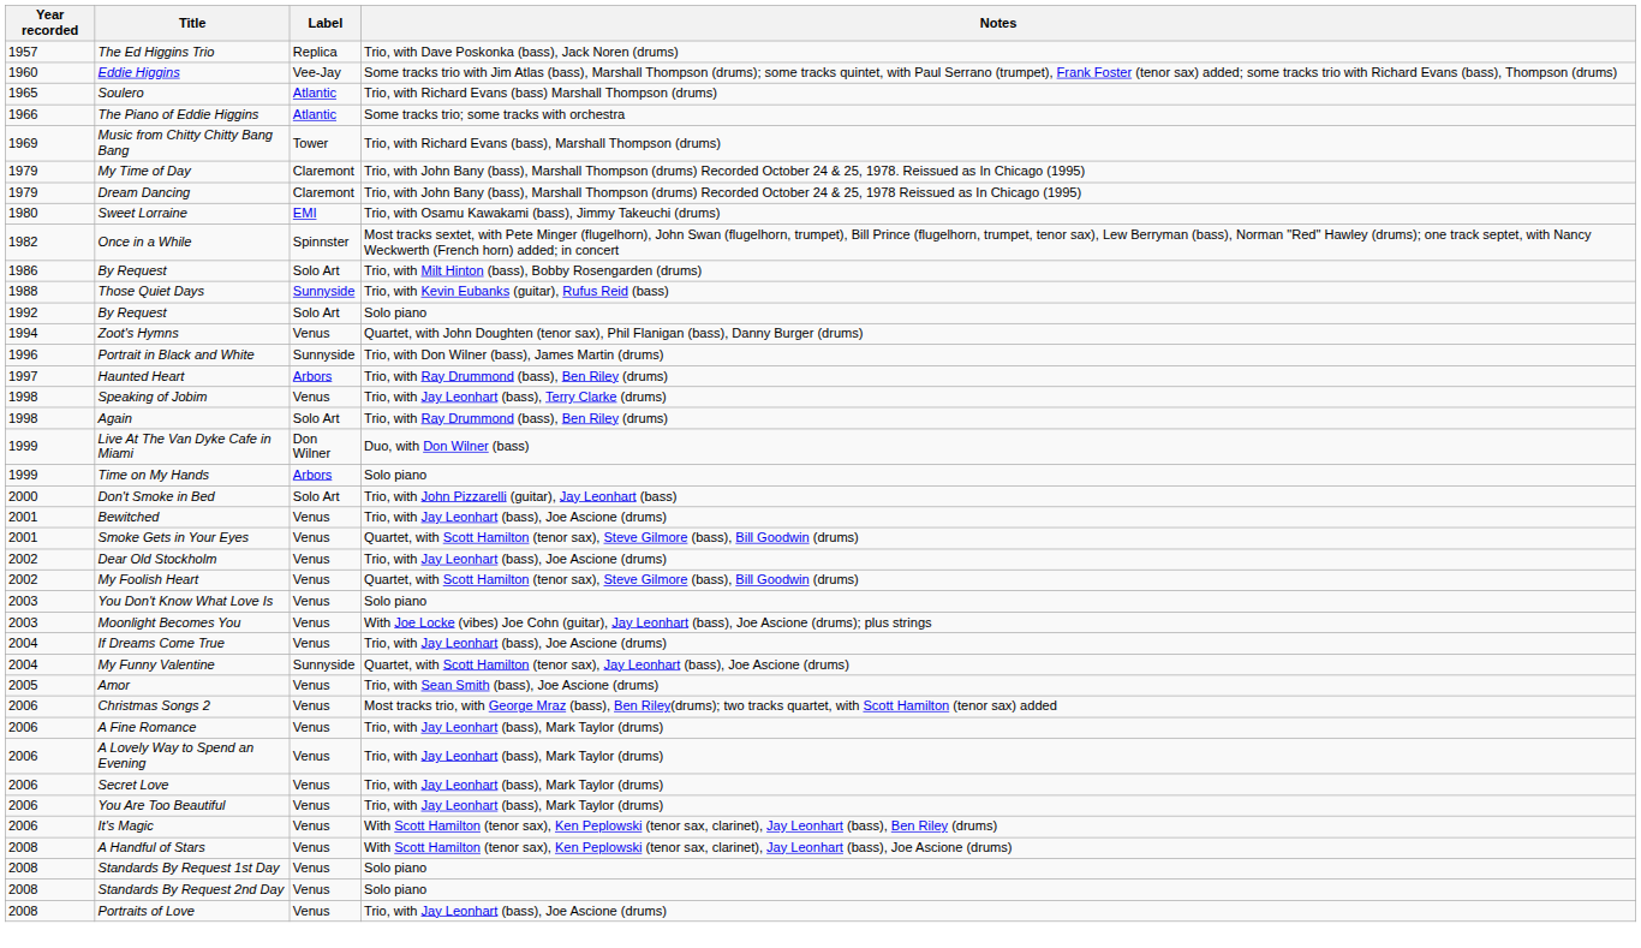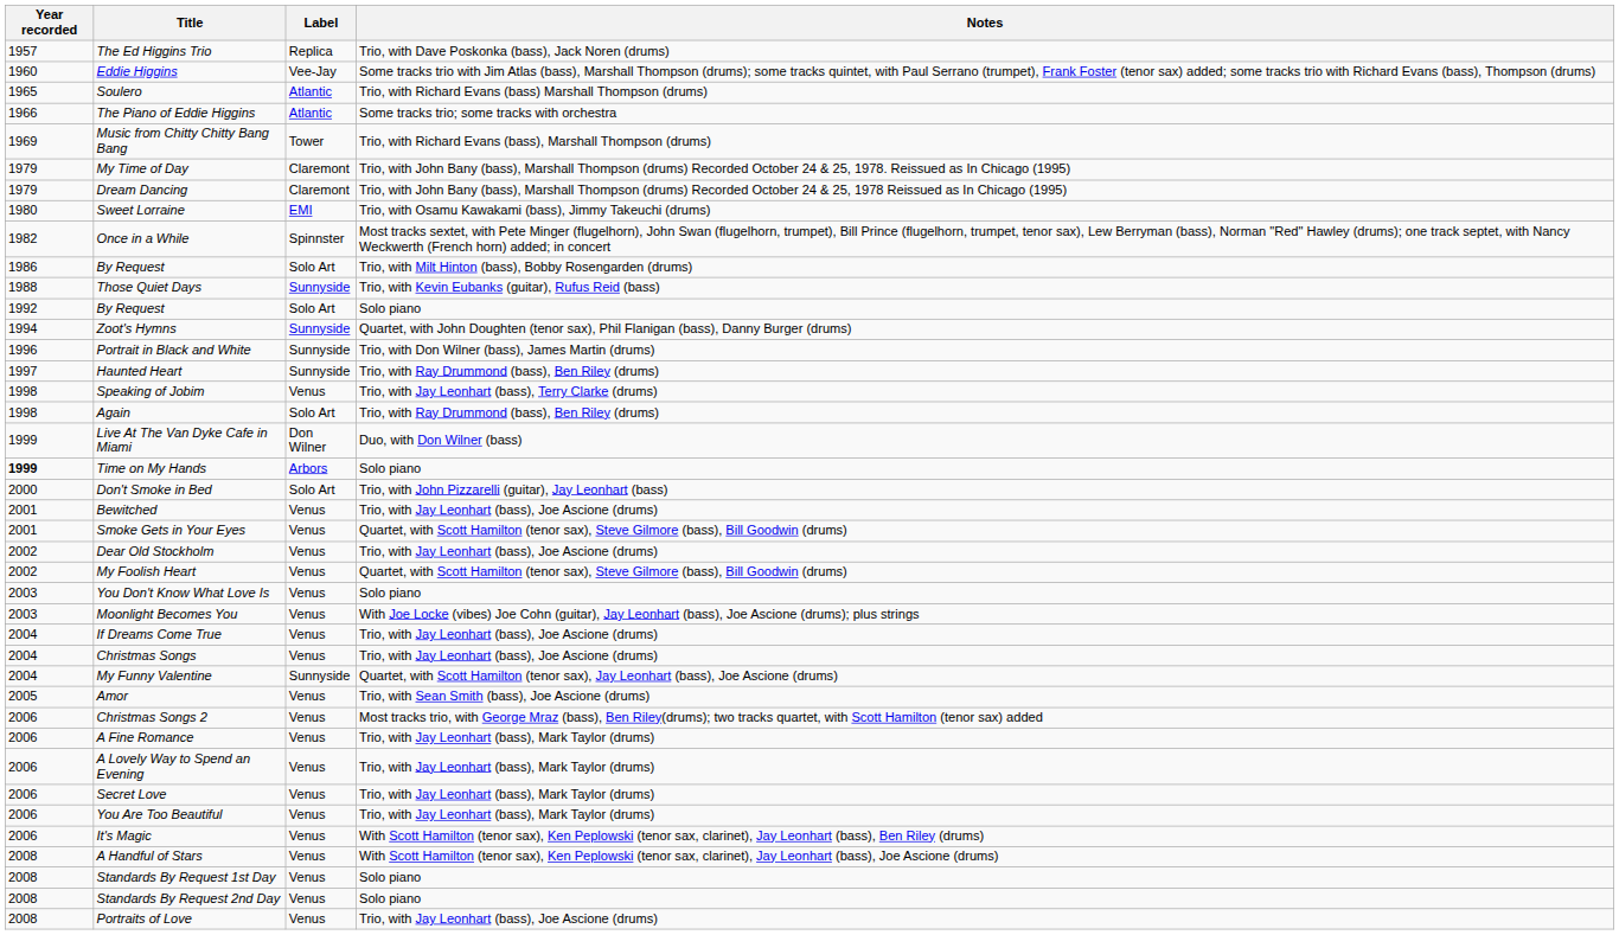 <table class="wikitable sortable">
 <tr>
 <th style="text-align:center;">Year recorded</th>
 <th>Title</th>
 <th>Label</th>
 <th>Notes</th>
 </tr>
 <tr>
 <td>1957</td>
 <td><em>The Ed Higgins Trio</em></td>
 <td>Replica</td>
 <td>Trio, with Dave Poskonka (bass), Jack Noren (drums)</td>
 </tr>
 <tr>
 <td>1960</td>
 <td><em><a href='#'>Eddie Higgins</a></em></td>
 <td>Vee-Jay</td>
 <td>Some tracks trio with Jim Atlas (bass), Marshall Thompson (drums); some tracks quintet, with Paul Serrano (trumpet), <a href='#'>Frank Foster</a> (tenor sax) added; some tracks trio with Richard Evans (bass), Thompson (drums)</td>
 </tr>
 <tr>
 <td>1965</td>
 <td><em>Soulero</em></td>
 <td><a href='#'>Atlantic</a></td>
 <td>Trio, with Richard Evans (bass) Marshall Thompson (drums)</td>
 </tr>
 <tr>
 <td>1966</td>
 <td><em>The Piano of Eddie Higgins</em></td>
 <td><a href='#'>Atlantic</a></td>
 <td>Some tracks trio; some tracks with orchestra</td>
 </tr>
 <tr>
 <td>1969</td>
 <td><em>Music from Chitty Chitty Bang Bang</em></td>
 <td>Tower</td>
 <td>Trio, with Richard Evans (bass), Marshall Thompson (drums)</td>
 </tr>
 <tr>
 <td>1979</td>
 <td><em>My Time of Day</em></td>
 <td>Claremont</td>
 <td>Trio, with John Bany (bass), Marshall Thompson (drums) Recorded October 24 & 25, 1978. Reissued as In Chicago (1995)</td>
 </tr>
 <tr>
 <td>1979</td>
 <td><em>Dream Dancing</em></td>
 <td>Claremont</td>
 <td>Trio, with John Bany (bass), Marshall Thompson (drums) Recorded October 24 & 25, 1978 Reissued as In Chicago (1995)</td>
 </tr>
 <tr>
 <td>1980</td>
 <td><em>Sweet Lorraine</em></td>
 <td><a href='#'>EMI</a></td>
 <td>Trio, with Osamu Kawakami (bass), Jimmy Takeuchi (drums)</td>
 </tr>
 <tr>
 <td>1982</td>
 <td><em>Once in a While</em></td>
 <td>Spinnster</td>
 <td>Most tracks sextet, with Pete Minger (flugelhorn), John Swan (flugelhorn, trumpet), Bill Prince (flugelhorn, trumpet, tenor sax), Lew Berryman (bass), Norman "Red" Hawley (drums); one track septet, with Nancy Weckwerth (French horn) added; in concert</td>
 </tr>
 <tr>
 <td>1986</td>
 <td><em>By Request</em></td>
 <td>Solo Art</td>
 <td>Trio, with <a href='#'>Milt Hinton</a> (bass), Bobby Rosengarden (drums)</td>
 </tr>
 <tr>
 <td>1988</td>
 <td><em>Those Quiet Days</em></td>
 <td><a href='#'>Sunnyside</a></td>
 <td>Trio, with <a href='#'>Kevin Eubanks</a> (guitar), <a href='#'>Rufus Reid</a> (bass)</td>
 </tr>
 <tr>
 <td>1992</td>
 <td><em>By Request</em></td>
 <td>Solo Art</td>
 <td>Solo piano</td>
 </tr>
 <tr>
 <td>1994</td>
 <td><em>Zoot's Hymns</em></td>
-<td>Venus</td>
+<td><a href='#'>Sunnyside</a></td>
 <td>Quartet, with John Doughten (tenor sax), Phil Flanigan (bass), Danny Burger (drums)</td>
 </tr>
 <tr>
 <td>1996</td>
 <td><em>Portrait in Black and White</em></td>
 <td>Sunnyside</td>
 <td>Trio, with Don Wilner (bass), James Martin (drums)</td>
 </tr>
 <tr>
 <td>1997</td>
 <td><em>Haunted Heart</em></td>
-<td><a href='#'>Arbors</a></td>
+<td>Sunnyside</td>
 <td>Trio, with <a href='#'>Ray Drummond</a> (bass), <a href='#'>Ben Riley</a> (drums)</td>
 </tr>
 <tr>
 <td>1998</td>
 <td><em>Speaking of Jobim</em></td>
 <td>Venus</td>
 <td>Trio, with <a href='#'>Jay Leonhart</a> (bass), <a href='#'>Terry Clarke</a> (drums)</td>
 </tr>
 <tr>
 <td>1998</td>
 <td><em>Again</em></td>
 <td>Solo Art</td>
 <td>Trio, with <a href='#'>Ray Drummond</a> (bass), <a href='#'>Ben Riley</a> (drums)</td>
 </tr>
 <tr>
 <td>1999</td>
 <td><em>Live At The Van Dyke Cafe in Miami</em></td>
 <td>Don Wilner</td>
 <td>Duo, with <a href='#'>Don Wilner</a> (bass)</td>
 </tr>
 <tr>
-<td>1999</td>
+<td><strong>1999</strong></td>
 <td><em>Time on My Hands</em></td>
 <td><a href='#'>Arbors</a></td>
 <td>Solo piano</td>
 </tr>
 <tr>
 <td>2000</td>
 <td><em>Don't Smoke in Bed</em></td>
 <td>Solo Art</td>
 <td>Trio, with <a href='#'>John Pizzarelli</a> (guitar), <a href='#'>Jay Leonhart</a> (bass)</td>
 </tr>
 <tr>
 <td>2001</td>
 <td><em>Bewitched</em></td>
 <td>Venus</td>
 <td>Trio, with <a href='#'>Jay Leonhart</a> (bass), Joe Ascione (drums)</td>
 </tr>
 <tr>
 <td>2001</td>
 <td><em>Smoke Gets in Your Eyes</em></td>
 <td>Venus</td>
 <td>Quartet, with <a href='#'>Scott Hamilton</a> (tenor sax), <a href='#'>Steve Gilmore</a> (bass), <a href='#'>Bill Goodwin</a> (drums)</td>
 </tr>
 <tr>
 <td>2002</td>
 <td><em>Dear Old Stockholm</em></td>
 <td>Venus</td>
 <td>Trio, with <a href='#'>Jay Leonhart</a> (bass), Joe Ascione (drums)</td>
 </tr>
 <tr>
 <td>2002</td>
 <td><em>My Foolish Heart</em></td>
 <td>Venus</td>
 <td>Quartet, with <a href='#'>Scott Hamilton</a> (tenor sax), <a href='#'>Steve Gilmore</a> (bass), <a href='#'>Bill Goodwin</a> (drums)</td>
 </tr>
 <tr>
 <td>2003</td>
 <td><em>You Don't Know What Love Is</em></td>
 <td>Venus</td>
 <td>Solo piano</td>
 </tr>
 <tr>
 <td>2003</td>
 <td><em>Moonlight Becomes You</em></td>
 <td>Venus</td>
 <td>With <a href='#'>Joe Locke</a> (vibes) Joe Cohn (guitar), <a href='#'>Jay Leonhart</a> (bass), Joe Ascione (drums); plus strings</td>
 </tr>
 <tr>
 <td>2004</td>
 <td><em>If Dreams Come True</em></td>
+<td>Venus</td>
+<td>Trio, with <a href='#'>Jay Leonhart</a> (bass), Joe Ascione (drums)</td>
+</tr>
+<tr>
+<td>2004</td>
+<td><em>Christmas Songs</em></td>
 <td>Venus</td>
 <td>Trio, with <a href='#'>Jay Leonhart</a> (bass), Joe Ascione (drums)</td>
 </tr>
 <tr>
 <td>2004</td>
 <td><em>My Funny Valentine</em></td>
 <td>Sunnyside</td>
 <td>Quartet, with <a href='#'>Scott Hamilton</a> (tenor sax), <a href='#'>Jay Leonhart</a> (bass), Joe Ascione (drums)</td>
 </tr>
 <tr>
 <td>2005</td>
 <td><em>Amor</em></td>
 <td>Venus</td>
 <td>Trio, with <a href='#'>Sean Smith</a> (bass), Joe Ascione (drums)</td>
 </tr>
 <tr>
 <td>2006</td>
 <td><em>Christmas Songs 2</em></td>
 <td>Venus</td>
 <td>Most tracks trio, with <a href='#'>George Mraz</a> (bass), <a href='#'>Ben Riley</a>(drums); two tracks quartet, with <a href='#'>Scott Hamilton</a> (tenor sax) added</td>
 </tr>
 <tr>
 <td>2006</td>
 <td><em>A Fine Romance</em></td>
 <td>Venus</td>
 <td>Trio, with <a href='#'>Jay Leonhart</a> (bass), Mark Taylor (drums)</td>
 </tr>
 <tr>
 <td>2006</td>
 <td><em>A Lovely Way to Spend an Evening</em></td>
 <td>Venus</td>
 <td>Trio, with <a href='#'>Jay Leonhart</a> (bass), Mark Taylor (drums)</td>
 </tr>
 <tr>
 <td>2006</td>
 <td><em>Secret Love</em></td>
 <td>Venus</td>
 <td>Trio, with <a href='#'>Jay Leonhart</a> (bass), Mark Taylor (drums)</td>
 </tr>
 <tr>
 <td>2006</td>
 <td><em>You Are Too Beautiful</em></td>
 <td>Venus</td>
 <td>Trio, with <a href='#'>Jay Leonhart</a> (bass), Mark Taylor (drums)</td>
 </tr>
 <tr>
 <td>2006</td>
 <td><em>It's Magic</em></td>
 <td>Venus</td>
 <td>With <a href='#'>Scott Hamilton</a> (tenor sax), <a href='#'>Ken Peplowski</a> (tenor sax, clarinet), <a href='#'>Jay Leonhart</a> (bass), <a href='#'>Ben Riley</a> (drums)</td>
 </tr>
 <tr>
 <td>2008</td>
 <td><em>A Handful of Stars</em></td>
 <td>Venus</td>
 <td>With <a href='#'>Scott Hamilton</a> (tenor sax), <a href='#'>Ken Peplowski</a> (tenor sax, clarinet), <a href='#'>Jay Leonhart</a> (bass), Joe Ascione (drums)</td>
 </tr>
 <tr>
 <td>2008</td>
 <td><em>Standards By Request 1st Day</em></td>
 <td>Venus</td>
 <td>Solo piano</td>
 </tr>
 <tr>
 <td>2008</td>
 <td><em>Standards By Request 2nd Day</em></td>
 <td>Venus</td>
 <td>Solo piano</td>
 </tr>
 <tr>
 <td>2008</td>
 <td><em>Portraits of Love</em></td>
 <td>Venus</td>
 <td>Trio, with <a href='#'>Jay Leonhart</a> (bass), Joe Ascione (drums)</td>
 </tr>
 </table>
